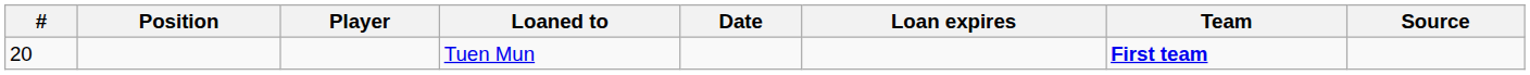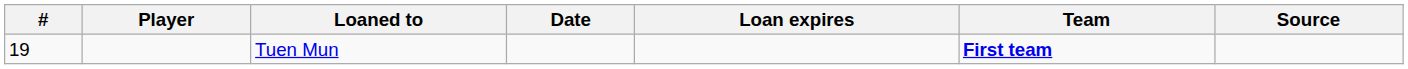 <table class="wikitable sortable" style="width:90%; text-align:center; font-size:95%; text-align:left;">
 <tr>
 <th><strong>#</strong></th>
-<th><strong>Position </strong></th>
 <th><strong>Player </strong></th>
 <th><strong>Loaned to</strong></th>
 <th><strong>Date</strong></th>
 <th><strong>Loan expires </strong></th>
 <th><strong>Team</strong></th>
 <th><strong>Source</strong></th>
 </tr>
 <tr>
-<td>20</td>
-<td></td>
+<td>19</td>
 <td></td>
 <td><a href='#'>Tuen Mun</a></td>
 <td></td>
 <td></td>
 <td><strong><a href='#'>First team</a></strong></td>
 <td></td>
 </tr>
 </table>
